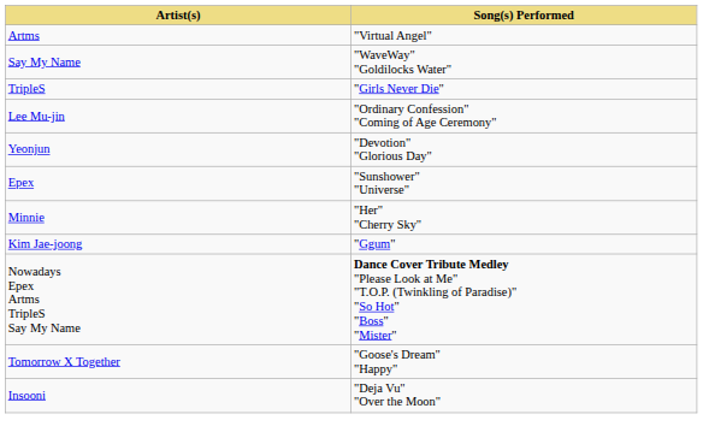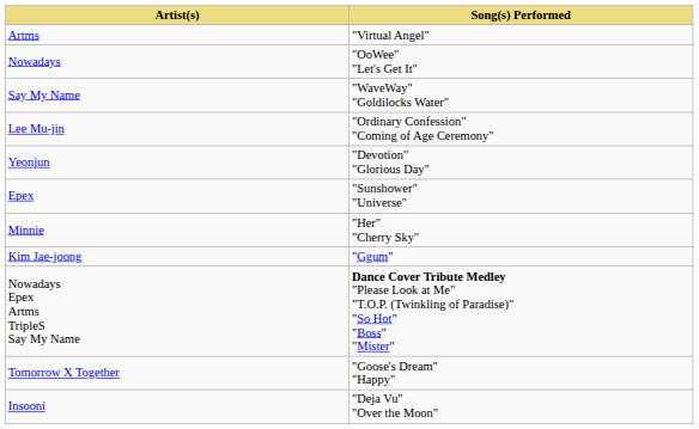 <table class="wikitable" style="width:70%">
 <tr>
 <th scope="col" style="background-color:#EEDD85; width:30%">Artist(s)</th>
 <th scope="col" style="background-color:#EEDD85; width:30%">Song(s) Performed</th>
 </tr>
 <tr>
 <td><a href='#'>Artms</a></td>
 <td>"Virtual Angel"</td>
 </tr>
 <tr>
+<td><a href='#'>Nowadays</a></td>
+<td>"OoWee" <br>"Let's Get It"</td>
+</tr>
+<tr>
 <td><a href='#'>Say My Name</a></td>
 <td>"WaveWay" <br>"Goldilocks Water"</td>
-</tr>
-<tr>
-<td><a href='#'>TripleS</a></td>
-<td>"<a href='#'>Girls Never Die</a>"</td>
 </tr>
 <tr>
 <td><a href='#'>Lee Mu-jin</a></td>
 <td>"Ordinary Confession" <br>"Coming of Age Ceremony"</td>
 </tr>
 <tr>
 <td><a href='#'>Yeonjun</a></td>
 <td>"Devotion" <br>"Glorious Day"</td>
 </tr>
 <tr>
 <td><a href='#'>Epex</a></td>
 <td>"Sunshower" <br>"Universe"</td>
 </tr>
 <tr>
 <td><a href='#'>Minnie</a></td>
 <td>"Her" <br>"Cherry Sky"</td>
 </tr>
 <tr>
 <td><a href='#'>Kim Jae-joong</a></td>
 <td>"<a href='#'>Ggum</a>"</td>
 </tr>
 <tr>
 <td>Nowadays <br>Epex <br>Artms <br>TripleS <br>Say My Name</td>
 <td><strong>Dance Cover Tribute Medley</strong> <br>"Please Look at Me" <br>"T.O.P. (Twinkling of Paradise)" <br>"<a href='#'>So Hot</a>" <br>"<a href='#'>Boss</a>" <br>"<a href='#'>Mister</a>" </td>
 </tr>
 <tr>
 <td><a href='#'>Tomorrow X Together</a></td>
 <td>"Goose's Dream"  <br>"Happy"</td>
 </tr>
 <tr>
 <td><a href='#'>Insooni</a></td>
 <td>"Deja Vu" <br>"Over the Moon"</td>
 </tr>
 </table>
